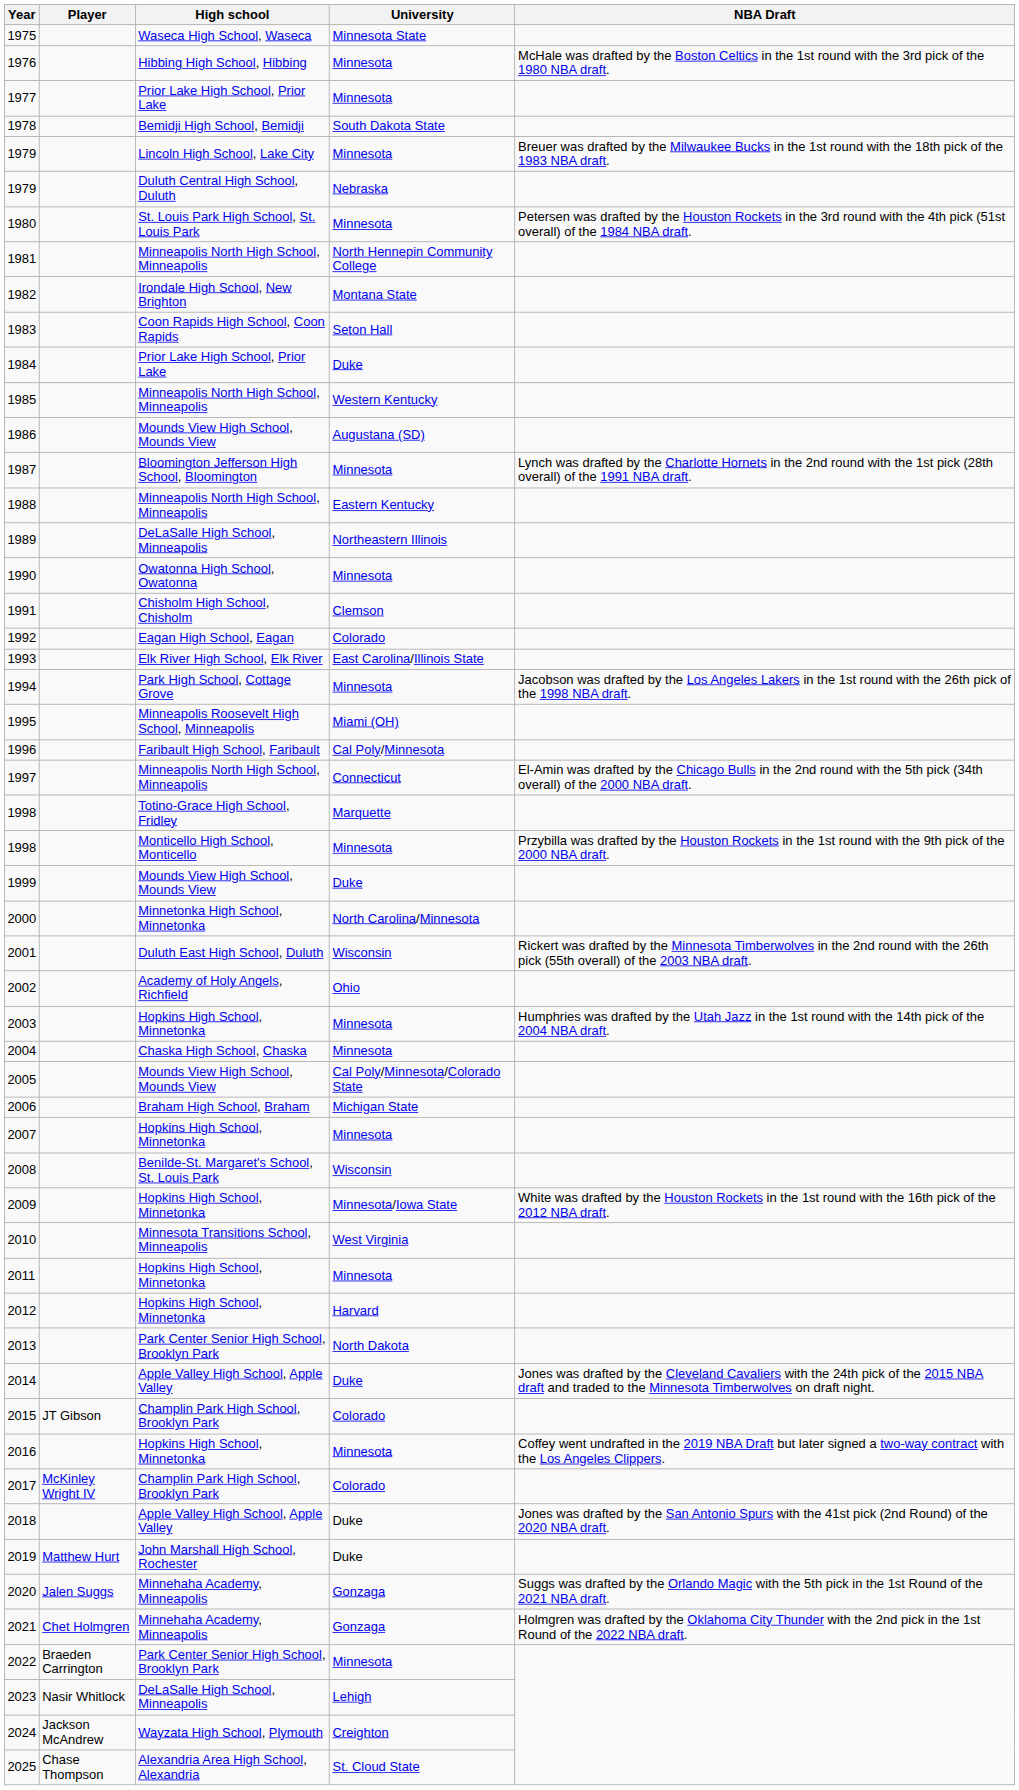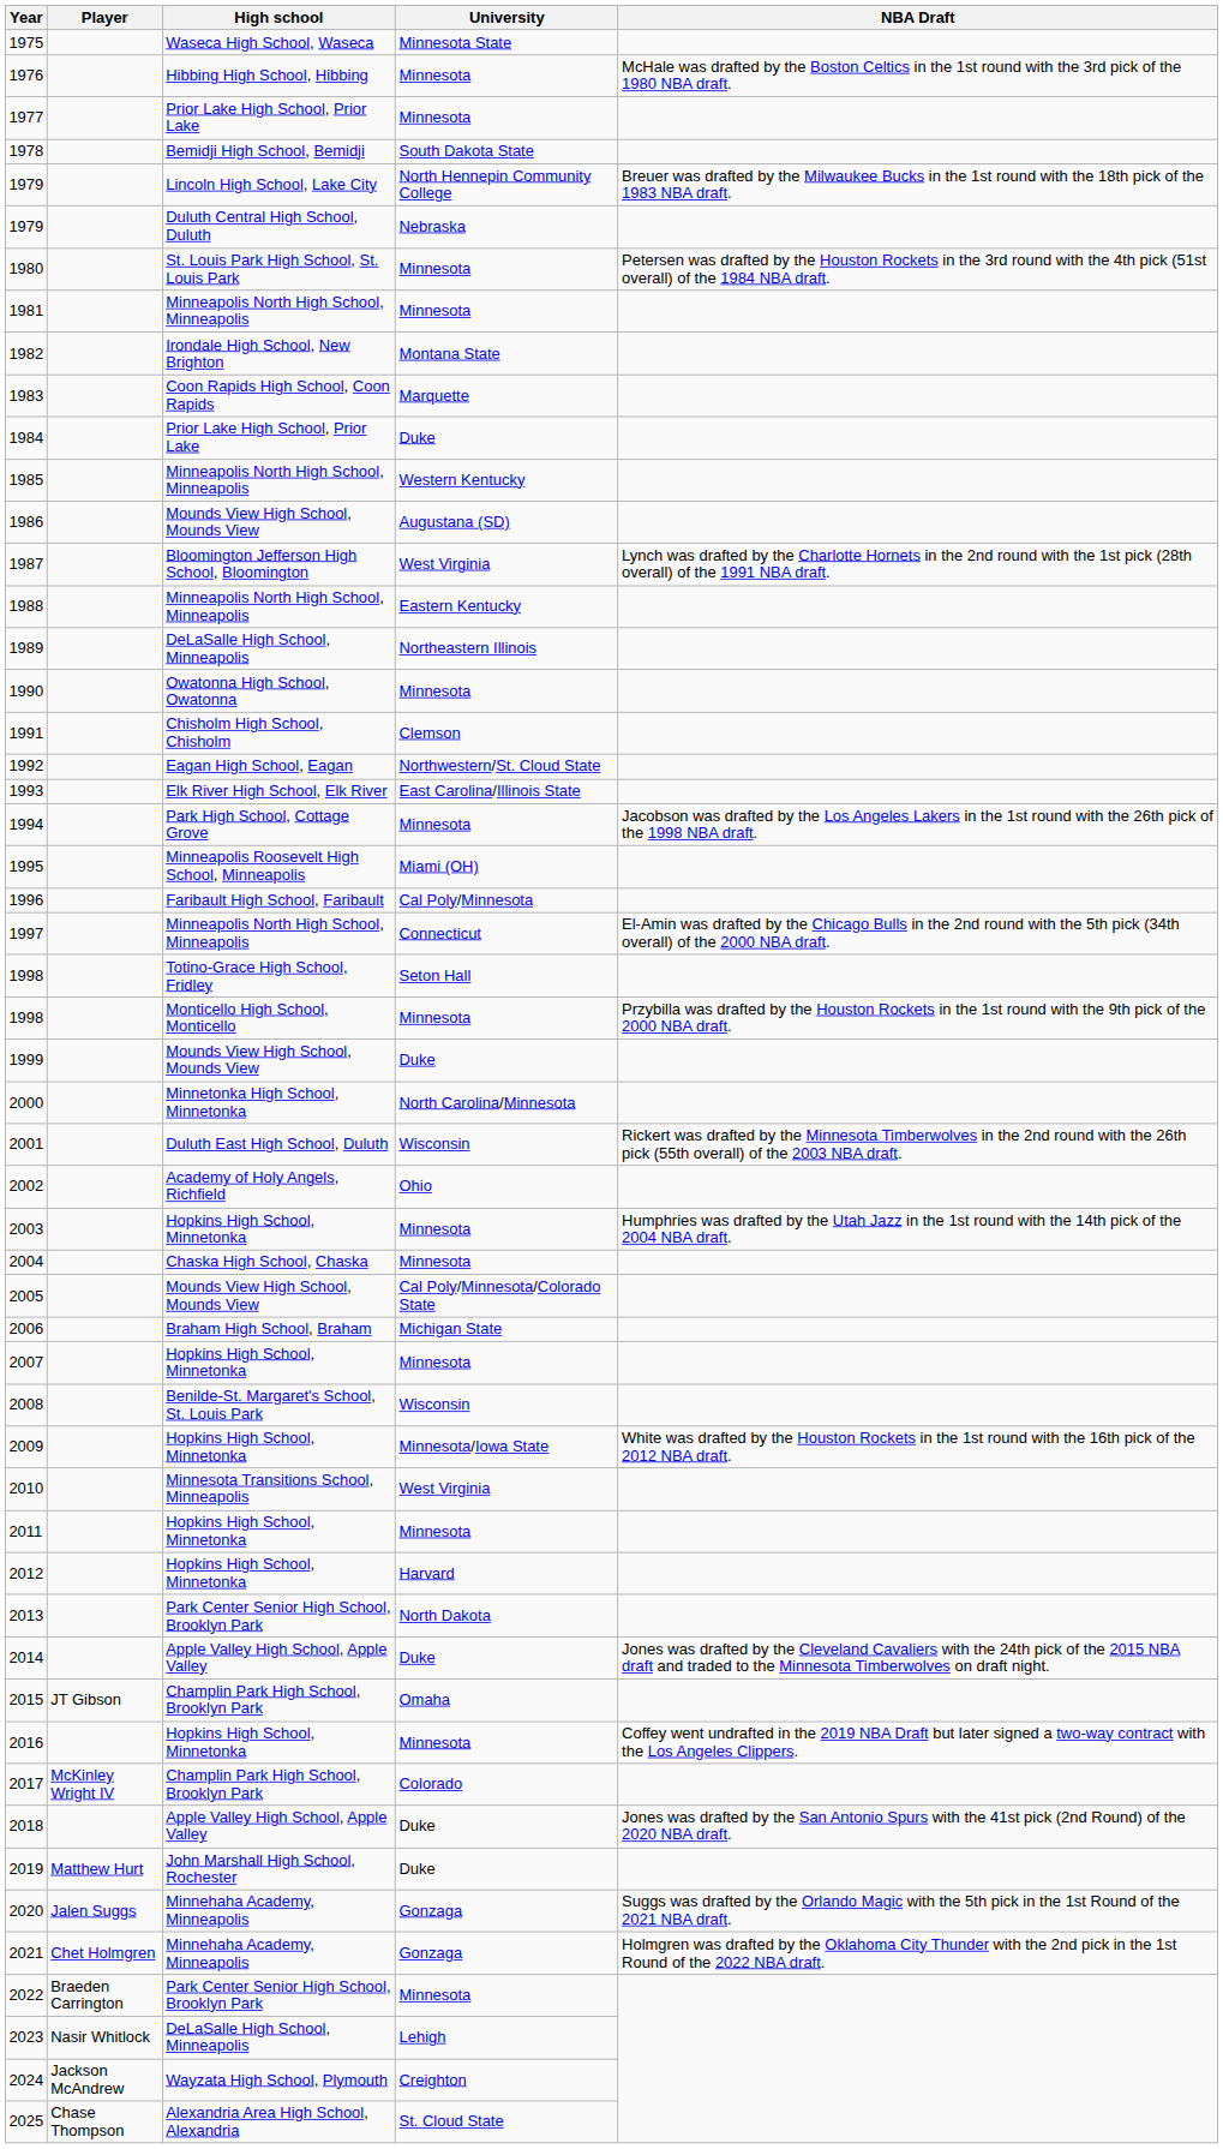 <table class="wikitable sortable">
 <tr>
 <th>Year</th>
 <th>Player</th>
 <th>High school</th>
 <th>University</th>
 <th class="unsortable">NBA Draft</th>
 </tr>
 <tr>
 <td>1975</td>
 <td></td>
 <td><a href='#'>Waseca High School</a>, <a href='#'>Waseca</a></td>
 <td><a href='#'>Minnesota State</a></td>
 <td></td>
 </tr>
 <tr>
 <td>1976</td>
 <td></td>
 <td><a href='#'>Hibbing High School</a>, <a href='#'>Hibbing</a></td>
 <td><a href='#'>Minnesota</a></td>
 <td>McHale was drafted by the <a href='#'>Boston Celtics</a> in the 1st round with the 3rd pick of the <a href='#'>1980 NBA draft</a>.</td>
 </tr>
 <tr>
 <td>1977</td>
 <td></td>
 <td><a href='#'>Prior Lake High School</a>, <a href='#'>Prior Lake</a></td>
 <td><a href='#'>Minnesota</a></td>
 <td></td>
 </tr>
 <tr>
 <td>1978</td>
 <td></td>
 <td><a href='#'>Bemidji High School</a>, <a href='#'>Bemidji</a></td>
 <td><a href='#'>South Dakota State</a></td>
 <td></td>
 </tr>
 <tr>
 <td>1979</td>
 <td></td>
 <td><a href='#'>Lincoln High School</a>, <a href='#'>Lake City</a></td>
-<td><a href='#'>Minnesota</a></td>
+<td><a href='#'>North Hennepin Community College</a></td>
 <td>Breuer was drafted by the <a href='#'>Milwaukee Bucks</a> in the 1st round with the 18th pick of the <a href='#'>1983 NBA draft</a>.</td>
 </tr>
 <tr>
 <td>1979</td>
 <td></td>
 <td><a href='#'>Duluth Central High School</a>, <a href='#'>Duluth</a></td>
 <td><a href='#'>Nebraska</a></td>
 <td></td>
 </tr>
 <tr>
 <td>1980</td>
 <td></td>
 <td><a href='#'>St. Louis Park High School</a>, <a href='#'>St. Louis Park</a></td>
 <td><a href='#'>Minnesota</a></td>
 <td>Petersen was drafted by the <a href='#'>Houston Rockets</a> in the 3rd round with the 4th pick (51st overall) of the <a href='#'>1984 NBA draft</a>.</td>
 </tr>
 <tr>
 <td>1981</td>
 <td></td>
 <td><a href='#'>Minneapolis North High School</a>, <a href='#'>Minneapolis</a></td>
-<td><a href='#'>North Hennepin Community College</a></td>
+<td><a href='#'>Minnesota</a></td>
 <td></td>
 </tr>
 <tr>
 <td>1982</td>
 <td></td>
 <td><a href='#'>Irondale High School</a>, <a href='#'>New Brighton</a></td>
 <td><a href='#'>Montana State</a></td>
 <td></td>
 </tr>
 <tr>
 <td>1983</td>
 <td></td>
 <td><a href='#'>Coon Rapids High School</a>, <a href='#'>Coon Rapids</a></td>
-<td><a href='#'>Seton Hall</a></td>
+<td><a href='#'>Marquette</a></td>
 <td></td>
 </tr>
 <tr>
 <td>1984</td>
 <td></td>
 <td><a href='#'>Prior Lake High School</a>, <a href='#'>Prior Lake</a></td>
 <td><a href='#'>Duke</a></td>
 <td></td>
 </tr>
 <tr>
 <td>1985</td>
 <td></td>
 <td><a href='#'>Minneapolis North High School</a>, <a href='#'>Minneapolis</a></td>
 <td><a href='#'>Western Kentucky</a></td>
 <td></td>
 </tr>
 <tr>
 <td>1986</td>
 <td></td>
 <td><a href='#'>Mounds View High School</a>, <a href='#'>Mounds View</a></td>
 <td><a href='#'>Augustana (SD)</a></td>
 <td></td>
 </tr>
 <tr>
 <td>1987</td>
 <td></td>
 <td><a href='#'>Bloomington Jefferson High School</a>, <a href='#'>Bloomington</a></td>
-<td><a href='#'>Minnesota</a></td>
+<td><a href='#'>West Virginia</a></td>
 <td>Lynch was drafted by the <a href='#'>Charlotte Hornets</a> in the 2nd round with the 1st pick (28th overall) of the <a href='#'>1991 NBA draft</a>.</td>
 </tr>
 <tr>
 <td>1988</td>
 <td></td>
 <td><a href='#'>Minneapolis North High School</a>, <a href='#'>Minneapolis</a></td>
 <td><a href='#'>Eastern Kentucky</a></td>
 <td></td>
 </tr>
 <tr>
 <td>1989</td>
 <td></td>
 <td><a href='#'>DeLaSalle High School</a>, <a href='#'>Minneapolis</a></td>
 <td><a href='#'>Northeastern Illinois</a></td>
 <td></td>
 </tr>
 <tr>
 <td>1990</td>
 <td></td>
 <td><a href='#'>Owatonna High School</a>, <a href='#'>Owatonna</a></td>
 <td><a href='#'>Minnesota</a></td>
 <td></td>
 </tr>
 <tr>
 <td>1991</td>
 <td></td>
 <td><a href='#'>Chisholm High School</a>, <a href='#'>Chisholm</a></td>
 <td><a href='#'>Clemson</a></td>
 <td></td>
 </tr>
 <tr>
 <td>1992</td>
 <td></td>
 <td><a href='#'>Eagan High School</a>, <a href='#'>Eagan</a></td>
-<td><a href='#'>Colorado</a></td>
+<td><a href='#'>Northwestern</a>/<a href='#'>St. Cloud State</a></td>
 <td></td>
 </tr>
 <tr>
 <td>1993</td>
 <td></td>
 <td><a href='#'>Elk River High School</a>, <a href='#'>Elk River</a></td>
 <td><a href='#'>East Carolina</a>/<a href='#'>Illinois State</a></td>
 <td></td>
 </tr>
 <tr>
 <td>1994</td>
 <td></td>
 <td><a href='#'>Park High School</a>, <a href='#'>Cottage Grove</a></td>
 <td><a href='#'>Minnesota</a></td>
 <td>Jacobson was drafted by the <a href='#'>Los Angeles Lakers</a> in the 1st round with the 26th pick of the <a href='#'>1998 NBA draft</a>.</td>
 </tr>
 <tr>
 <td>1995</td>
 <td></td>
 <td><a href='#'>Minneapolis Roosevelt High School</a>, <a href='#'>Minneapolis</a></td>
 <td><a href='#'>Miami (OH)</a></td>
 <td></td>
 </tr>
 <tr>
 <td>1996</td>
 <td></td>
 <td><a href='#'>Faribault High School</a>, <a href='#'>Faribault</a></td>
 <td><a href='#'>Cal Poly</a>/<a href='#'>Minnesota</a></td>
 <td></td>
 </tr>
 <tr>
 <td>1997</td>
 <td></td>
 <td><a href='#'>Minneapolis North High School</a>, <a href='#'>Minneapolis</a></td>
 <td><a href='#'>Connecticut</a></td>
 <td>El-Amin was drafted by the <a href='#'>Chicago Bulls</a> in the 2nd round with the 5th pick (34th overall) of the <a href='#'>2000 NBA draft</a>.</td>
 </tr>
 <tr>
 <td>1998</td>
 <td></td>
 <td><a href='#'>Totino-Grace High School</a>, <a href='#'>Fridley</a></td>
-<td><a href='#'>Marquette</a></td>
+<td><a href='#'>Seton Hall</a></td>
 <td></td>
 </tr>
 <tr>
 <td>1998</td>
 <td></td>
 <td><a href='#'>Monticello High School</a>, <a href='#'>Monticello</a></td>
 <td><a href='#'>Minnesota</a></td>
 <td>Przybilla was drafted by the <a href='#'>Houston Rockets</a> in the 1st round with the 9th pick of the <a href='#'>2000 NBA draft</a>.</td>
 </tr>
 <tr>
 <td>1999</td>
 <td></td>
 <td><a href='#'>Mounds View High School</a>, <a href='#'>Mounds View</a></td>
 <td><a href='#'>Duke</a></td>
 <td></td>
 </tr>
 <tr>
 <td>2000</td>
 <td></td>
 <td><a href='#'>Minnetonka High School</a>, <a href='#'>Minnetonka</a></td>
 <td><a href='#'>North Carolina</a>/<a href='#'>Minnesota</a></td>
 <td></td>
 </tr>
 <tr>
 <td>2001</td>
 <td></td>
 <td><a href='#'>Duluth East High School</a>, <a href='#'>Duluth</a></td>
 <td><a href='#'>Wisconsin</a></td>
 <td>Rickert was drafted by the <a href='#'>Minnesota Timberwolves</a> in the 2nd round with the 26th pick (55th overall) of the <a href='#'>2003 NBA draft</a>.</td>
 </tr>
 <tr>
 <td>2002</td>
 <td></td>
 <td><a href='#'>Academy of Holy Angels</a>, <a href='#'>Richfield</a></td>
 <td><a href='#'>Ohio</a></td>
 <td></td>
 </tr>
 <tr>
 <td>2003</td>
 <td></td>
 <td><a href='#'>Hopkins High School</a>, <a href='#'>Minnetonka</a></td>
 <td><a href='#'>Minnesota</a></td>
 <td>Humphries was drafted by the <a href='#'>Utah Jazz</a> in the 1st round with the 14th pick of the <a href='#'>2004 NBA draft</a>.</td>
 </tr>
 <tr>
 <td>2004</td>
 <td></td>
 <td><a href='#'>Chaska High School</a>, <a href='#'>Chaska</a></td>
 <td><a href='#'>Minnesota</a></td>
 <td></td>
 </tr>
 <tr>
 <td>2005</td>
 <td></td>
 <td><a href='#'>Mounds View High School</a>, <a href='#'>Mounds View</a></td>
 <td><a href='#'>Cal Poly</a>/<a href='#'>Minnesota</a>/<a href='#'>Colorado State</a></td>
 <td></td>
 </tr>
 <tr>
 <td>2006</td>
 <td></td>
 <td><a href='#'>Braham High School</a>, <a href='#'>Braham</a></td>
 <td><a href='#'>Michigan State</a></td>
 <td></td>
 </tr>
 <tr>
 <td>2007</td>
 <td></td>
 <td><a href='#'>Hopkins High School</a>, <a href='#'>Minnetonka</a></td>
 <td><a href='#'>Minnesota</a></td>
 <td></td>
 </tr>
 <tr>
 <td>2008</td>
 <td></td>
 <td><a href='#'>Benilde-St. Margaret's School</a>, <a href='#'>St. Louis Park</a></td>
 <td><a href='#'>Wisconsin</a></td>
 <td></td>
 </tr>
 <tr>
 <td>2009</td>
 <td></td>
 <td><a href='#'>Hopkins High School</a>, <a href='#'>Minnetonka</a></td>
 <td><a href='#'>Minnesota</a>/<a href='#'>Iowa State</a></td>
 <td>White was drafted by the <a href='#'>Houston Rockets</a> in the 1st round with the 16th pick of the <a href='#'>2012 NBA draft</a>.</td>
 </tr>
 <tr>
 <td>2010</td>
 <td></td>
 <td><a href='#'>Minnesota Transitions School</a>, <a href='#'>Minneapolis</a></td>
 <td><a href='#'>West Virginia</a></td>
 <td></td>
 </tr>
 <tr>
 <td>2011</td>
 <td></td>
 <td><a href='#'>Hopkins High School</a>, <a href='#'>Minnetonka</a></td>
 <td><a href='#'>Minnesota</a></td>
 <td></td>
 </tr>
 <tr>
 <td>2012</td>
 <td></td>
 <td><a href='#'>Hopkins High School</a>, <a href='#'>Minnetonka</a></td>
 <td><a href='#'>Harvard</a></td>
 <td></td>
 </tr>
 <tr>
 <td>2013</td>
 <td></td>
 <td><a href='#'>Park Center Senior High School</a>, <a href='#'>Brooklyn Park</a></td>
 <td><a href='#'>North Dakota</a></td>
 <td></td>
 </tr>
 <tr>
 <td>2014</td>
 <td></td>
 <td><a href='#'>Apple Valley High School</a>, <a href='#'>Apple Valley</a></td>
 <td><a href='#'>Duke</a></td>
 <td>Jones was drafted by the <a href='#'>Cleveland Cavaliers</a> with the 24th pick of the <a href='#'>2015 NBA draft</a> and traded to the <a href='#'>Minnesota Timberwolves</a> on draft night.</td>
 </tr>
 <tr>
 <td>2015</td>
 <td>JT Gibson</td>
 <td><a href='#'>Champlin Park High School</a>, <a href='#'>Brooklyn Park</a></td>
-<td><a href='#'>Colorado</a></td>
+<td><a href='#'>Omaha</a></td>
 <td></td>
 </tr>
 <tr>
 <td>2016</td>
 <td></td>
 <td><a href='#'>Hopkins High School</a>, <a href='#'>Minnetonka</a></td>
 <td><a href='#'>Minnesota</a></td>
 <td>Coffey went undrafted in the <a href='#'>2019 NBA Draft</a> but later signed a <a href='#'>two-way contract</a> with the <a href='#'>Los Angeles Clippers</a>.</td>
 </tr>
 <tr>
 <td>2017</td>
 <td><a href='#'>McKinley Wright IV</a></td>
 <td><a href='#'>Champlin Park High School</a>, <a href='#'>Brooklyn Park</a></td>
 <td><a href='#'>Colorado</a></td>
 <td></td>
 </tr>
 <tr>
 <td>2018</td>
 <td></td>
 <td><a href='#'>Apple Valley High School</a>, <a href='#'>Apple Valley</a></td>
 <td>Duke</td>
 <td>Jones was drafted by the <a href='#'>San Antonio Spurs</a> with the 41st pick (2nd Round) of the <a href='#'>2020 NBA draft</a>.</td>
 </tr>
 <tr>
 <td>2019</td>
 <td><a href='#'>Matthew Hurt</a></td>
 <td><a href='#'>John Marshall High School</a>, <a href='#'>Rochester</a></td>
 <td>Duke</td>
 <td></td>
 </tr>
 <tr>
 <td>2020</td>
 <td><a href='#'>Jalen Suggs</a></td>
 <td><a href='#'>Minnehaha Academy</a>, <a href='#'>Minneapolis</a></td>
 <td><a href='#'>Gonzaga</a></td>
 <td>Suggs was drafted by the <a href='#'>Orlando Magic</a> with the 5th pick in the 1st Round of the <a href='#'>2021 NBA draft</a>.</td>
 </tr>
 <tr>
 <td>2021</td>
 <td><a href='#'>Chet Holmgren</a></td>
 <td><a href='#'>Minnehaha Academy</a>, <a href='#'>Minneapolis</a></td>
 <td><a href='#'>Gonzaga</a></td>
 <td>Holmgren was drafted by the <a href='#'>Oklahoma City Thunder</a> with the 2nd pick in the 1st Round of the <a href='#'>2022 NBA draft</a>.</td>
 </tr>
 <tr>
 <td>2022</td>
 <td>Braeden Carrington</td>
 <td><a href='#'>Park Center Senior High School</a>, <a href='#'>Brooklyn Park</a></td>
 <td><a href='#'>Minnesota</a></td>
 </tr>
 <tr>
 <td>2023</td>
 <td>Nasir Whitlock</td>
 <td><a href='#'>DeLaSalle High School</a>, <a href='#'>Minneapolis</a></td>
 <td><a href='#'>Lehigh</a></td>
 </tr>
 <tr>
 <td>2024</td>
 <td>Jackson McAndrew</td>
 <td><a href='#'>Wayzata High School</a>, <a href='#'>Plymouth</a></td>
 <td><a href='#'>Creighton</a></td>
 </tr>
 <tr>
 <td>2025</td>
 <td>Chase Thompson</td>
 <td><a href='#'>Alexandria Area High School</a>, <a href='#'>Alexandria</a></td>
 <td><a href='#'>St. Cloud State</a></td>
 </tr>
 </table>
